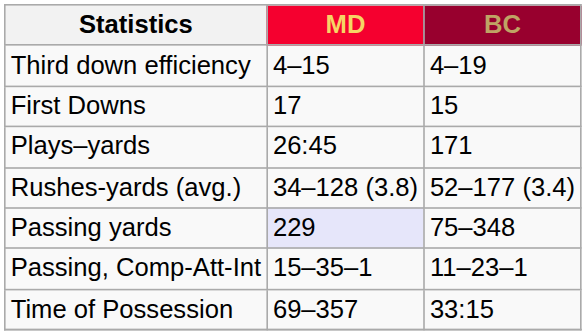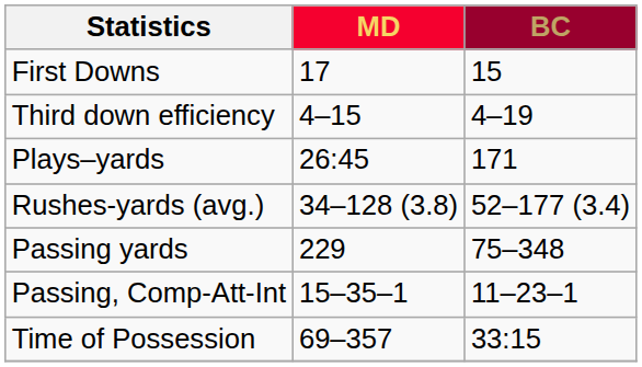 <table class="wikitable">
 <tr>
 <th>Statistics</th>
 <th style="background:#f5002f; color:#f6d565">MD</th>
 <th style="background:#98002e; color:#bfa464">BC</th>
 </tr>
 <tr>
+<td>First Downs</td>
+<td>17</td>
+<td>15</td>
+</tr>
+<tr>
 <td>Third down efficiency</td>
 <td>4–15</td>
 <td>4–19</td>
-</tr>
-<tr>
-<td>First Downs</td>
-<td>17</td>
-<td>15</td>
 </tr>
 <tr>
 <td>Plays–yards</td>
 <td>26:45</td>
 <td>171</td>
 </tr>
 <tr>
 <td>Rushes-yards (avg.)</td>
 <td>34–128 (3.8)</td>
 <td>52–177 (3.4)</td>
 </tr>
 <tr>
 <td>Passing yards</td>
-<td style="background: lavender;">229</td>
+<td>229</td>
 <td>75–348</td>
 </tr>
 <tr>
 <td>Passing, Comp-Att-Int</td>
 <td>15–35–1</td>
 <td>11–23–1</td>
 </tr>
 <tr>
 <td>Time of Possession</td>
 <td>69–357</td>
 <td>33:15</td>
 </tr>
 <tr>
 </tr>
 </table>
